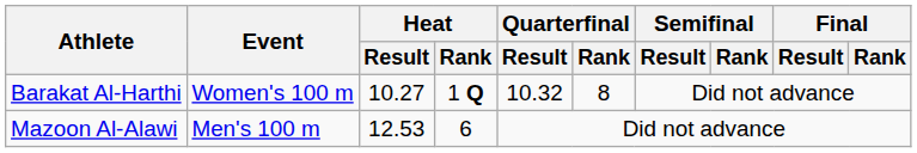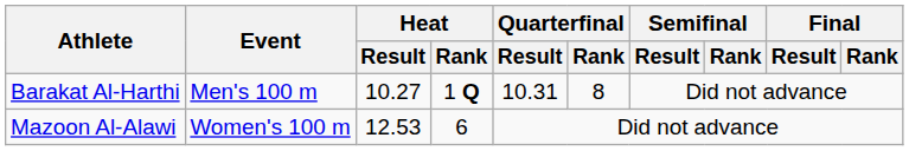 <table class="wikitable" style="font-size:90%">
 <tr>
 <th rowspan="2">Athlete</th>
 <th rowspan="2">Event</th>
 <th colspan="2">Heat</th>
 <th colspan="2">Quarterfinal</th>
 <th colspan="2">Semifinal</th>
 <th colspan="2">Final</th>
 </tr>
 <tr style="font-size:95%">
 <th>Result</th>
 <th>Rank</th>
 <th>Result</th>
 <th>Rank</th>
 <th>Result</th>
 <th>Rank</th>
 <th>Result</th>
 <th>Rank</th>
 </tr>
 <tr align=center>
 <td align=left><a href='#'>Barakat Al-Harthi</a></td>
-<td align=left><a href='#'>Women's 100 m</a></td>
+<td align=left><a href='#'>Men's 100 m</a></td>
 <td>10.27</td>
 <td>1 <strong>Q</strong></td>
-<td>10.32</td>
+<td>10.31</td>
 <td>8</td>
 <td colspan="4">Did not advance</td>
 </tr>
 <tr align=center>
 <td align=left><a href='#'>Mazoon Al-Alawi</a></td>
-<td align=left><a href='#'>Men's 100 m</a></td>
+<td align=left><a href='#'>Women's 100 m</a></td>
 <td>12.53</td>
 <td>6</td>
 <td colspan="6">Did not advance</td>
 </tr>
 </table>
